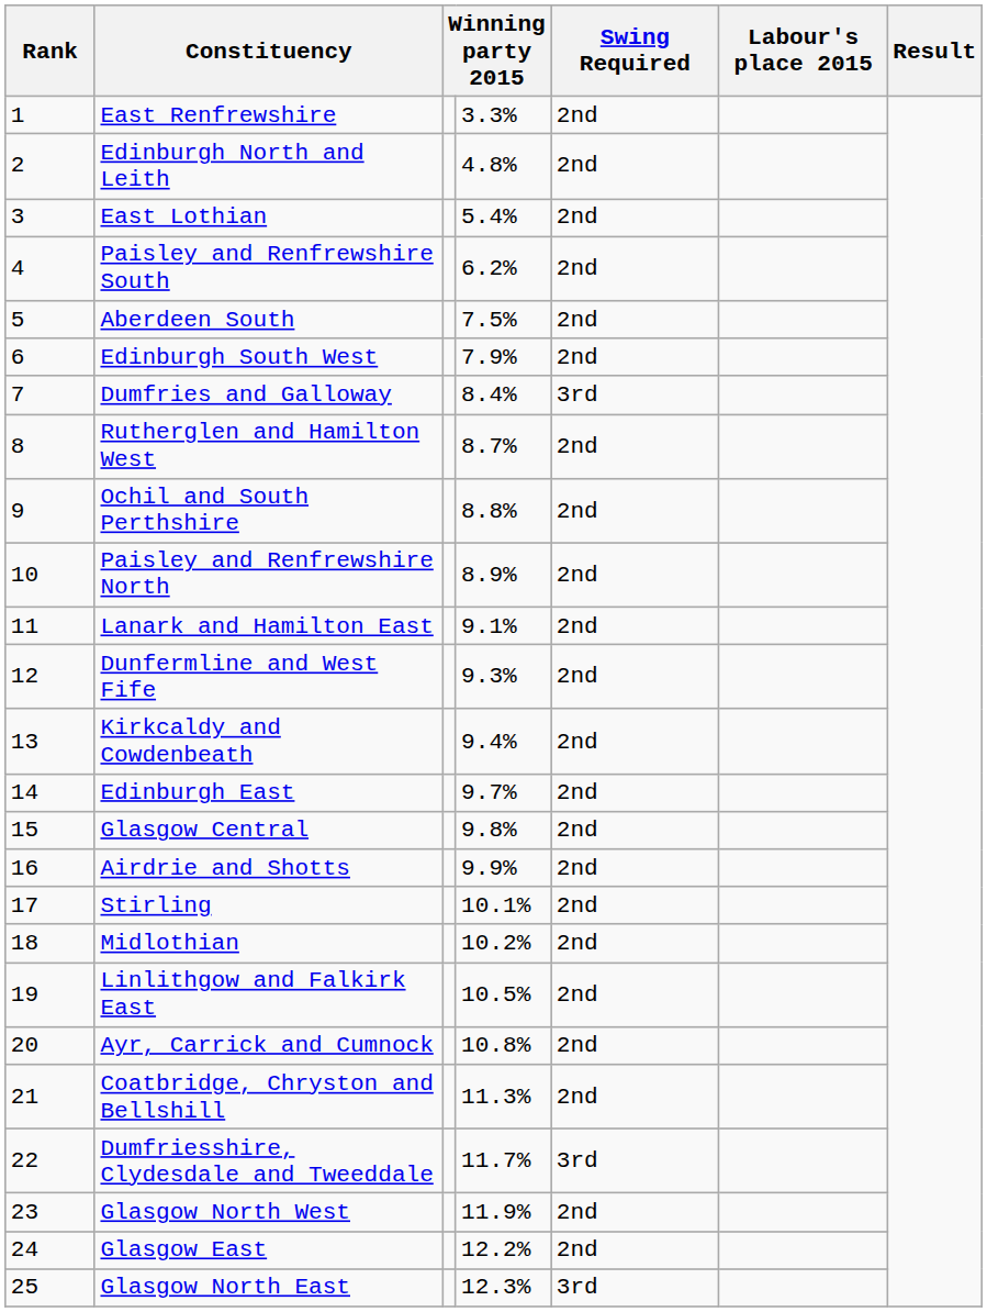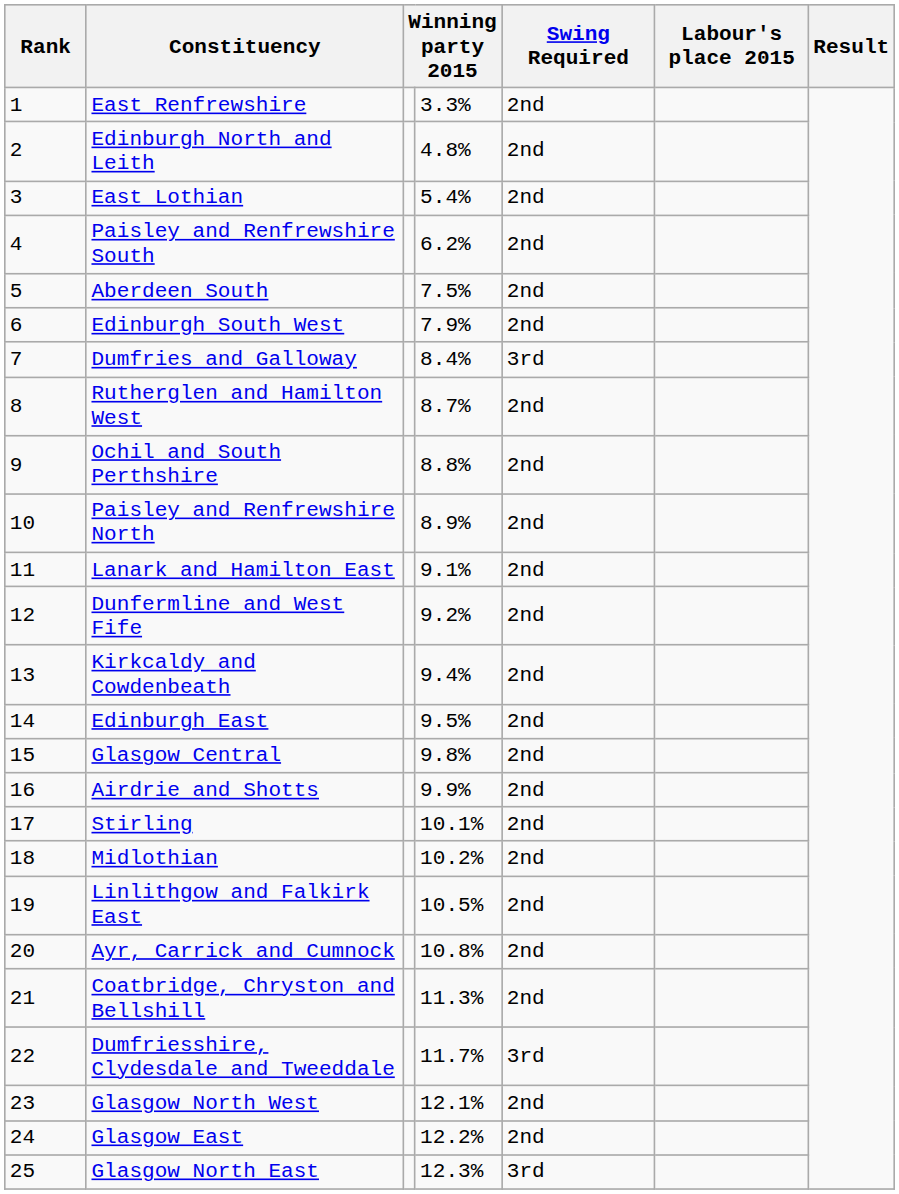 <table class="wikitable" style="width:550px">
 <tr>
 <th style="width:50px;">Rank</th>
 <th style="width:225px;">Constituency</th>
 <th colspan="2" style="width:175px;">Winning party 2015</th>
 <th style="width:100px;"><a href='#'>Swing</a> Required</th>
 <th style="width:100px;">Labour's place 2015</th>
 <th colspan="2" style="width:100px;">Result</th>
 </tr>
 <tr>
 <td>1</td>
 <td><a href='#'>East Renfrewshire</a></td>
 <td></td>
 <td>3.3%</td>
 <td>2nd</td>
 <td></td>
 </tr>
 <tr>
 <td>2</td>
 <td><a href='#'>Edinburgh North and Leith</a></td>
 <td></td>
 <td>4.8%</td>
 <td>2nd</td>
 <td></td>
 </tr>
 <tr>
 <td>3</td>
 <td><a href='#'>East Lothian</a></td>
 <td></td>
 <td>5.4%</td>
 <td>2nd</td>
 <td></td>
 </tr>
 <tr>
 <td>4</td>
 <td><a href='#'>Paisley and Renfrewshire South</a></td>
 <td></td>
 <td>6.2%</td>
 <td>2nd</td>
 <td></td>
 </tr>
 <tr>
 <td>5</td>
 <td><a href='#'>Aberdeen South</a></td>
 <td></td>
 <td>7.5%</td>
 <td>2nd</td>
 <td></td>
 </tr>
 <tr>
 <td>6</td>
 <td><a href='#'>Edinburgh South West</a></td>
 <td></td>
 <td>7.9%</td>
 <td>2nd</td>
 <td></td>
 </tr>
 <tr>
 <td>7</td>
 <td><a href='#'>Dumfries and Galloway</a></td>
 <td></td>
 <td>8.4%</td>
 <td>3rd</td>
 <td></td>
 </tr>
 <tr>
 <td>8</td>
 <td><a href='#'>Rutherglen and Hamilton West</a></td>
 <td></td>
 <td>8.7%</td>
 <td>2nd</td>
 <td></td>
 </tr>
 <tr>
 <td>9</td>
 <td><a href='#'>Ochil and South Perthshire</a></td>
 <td></td>
 <td>8.8%</td>
 <td>2nd</td>
 <td></td>
 </tr>
 <tr>
 <td>10</td>
 <td><a href='#'>Paisley and Renfrewshire North</a></td>
 <td></td>
 <td>8.9%</td>
 <td>2nd</td>
 <td></td>
 </tr>
 <tr>
 <td>11</td>
 <td><a href='#'>Lanark and Hamilton East</a></td>
 <td></td>
 <td>9.1%</td>
 <td>2nd</td>
 <td></td>
 </tr>
 <tr>
 <td>12</td>
 <td><a href='#'>Dunfermline and West Fife</a></td>
 <td></td>
-<td>9.3%</td>
+<td>9.2%</td>
 <td>2nd</td>
 <td></td>
 </tr>
 <tr>
 <td>13</td>
 <td><a href='#'>Kirkcaldy and Cowdenbeath</a></td>
 <td></td>
 <td>9.4%</td>
 <td>2nd</td>
 <td></td>
 </tr>
 <tr>
 <td>14</td>
 <td><a href='#'>Edinburgh East</a></td>
 <td></td>
-<td>9.7%</td>
+<td>9.5%</td>
 <td>2nd</td>
 <td></td>
 </tr>
 <tr>
 <td>15</td>
 <td><a href='#'>Glasgow Central</a></td>
 <td></td>
 <td>9.8%</td>
 <td>2nd</td>
 <td></td>
 </tr>
 <tr>
 <td>16</td>
 <td><a href='#'>Airdrie and Shotts</a></td>
 <td></td>
 <td>9.9%</td>
 <td>2nd</td>
 <td></td>
 </tr>
 <tr>
 <td>17</td>
 <td><a href='#'>Stirling</a></td>
 <td></td>
 <td>10.1%</td>
 <td>2nd</td>
 <td></td>
 </tr>
 <tr>
 <td>18</td>
 <td><a href='#'>Midlothian</a></td>
 <td></td>
 <td>10.2%</td>
 <td>2nd</td>
 <td></td>
 </tr>
 <tr>
 <td>19</td>
 <td><a href='#'>Linlithgow and Falkirk East</a></td>
 <td></td>
 <td>10.5%</td>
 <td>2nd</td>
 <td></td>
 </tr>
 <tr>
 <td>20</td>
 <td><a href='#'>Ayr, Carrick and Cumnock</a></td>
 <td></td>
 <td>10.8%</td>
 <td>2nd</td>
 <td></td>
 </tr>
 <tr>
 <td>21</td>
 <td><a href='#'>Coatbridge, Chryston and Bellshill</a></td>
 <td></td>
 <td>11.3%</td>
 <td>2nd</td>
 <td></td>
 </tr>
 <tr>
 <td>22</td>
 <td><a href='#'>Dumfriesshire, Clydesdale and Tweeddale</a></td>
 <td></td>
 <td>11.7%</td>
 <td>3rd</td>
 <td></td>
 </tr>
 <tr>
 <td>23</td>
 <td><a href='#'>Glasgow North West</a></td>
 <td></td>
-<td>11.9%</td>
+<td>12.1%</td>
 <td>2nd</td>
 <td></td>
 </tr>
 <tr>
 <td>24</td>
 <td><a href='#'>Glasgow East</a></td>
 <td></td>
 <td>12.2%</td>
 <td>2nd</td>
 <td></td>
 </tr>
 <tr>
 <td>25</td>
 <td><a href='#'>Glasgow North East</a></td>
 <td></td>
 <td>12.3%</td>
 <td>3rd</td>
 <td></td>
 </tr>
 </table>
